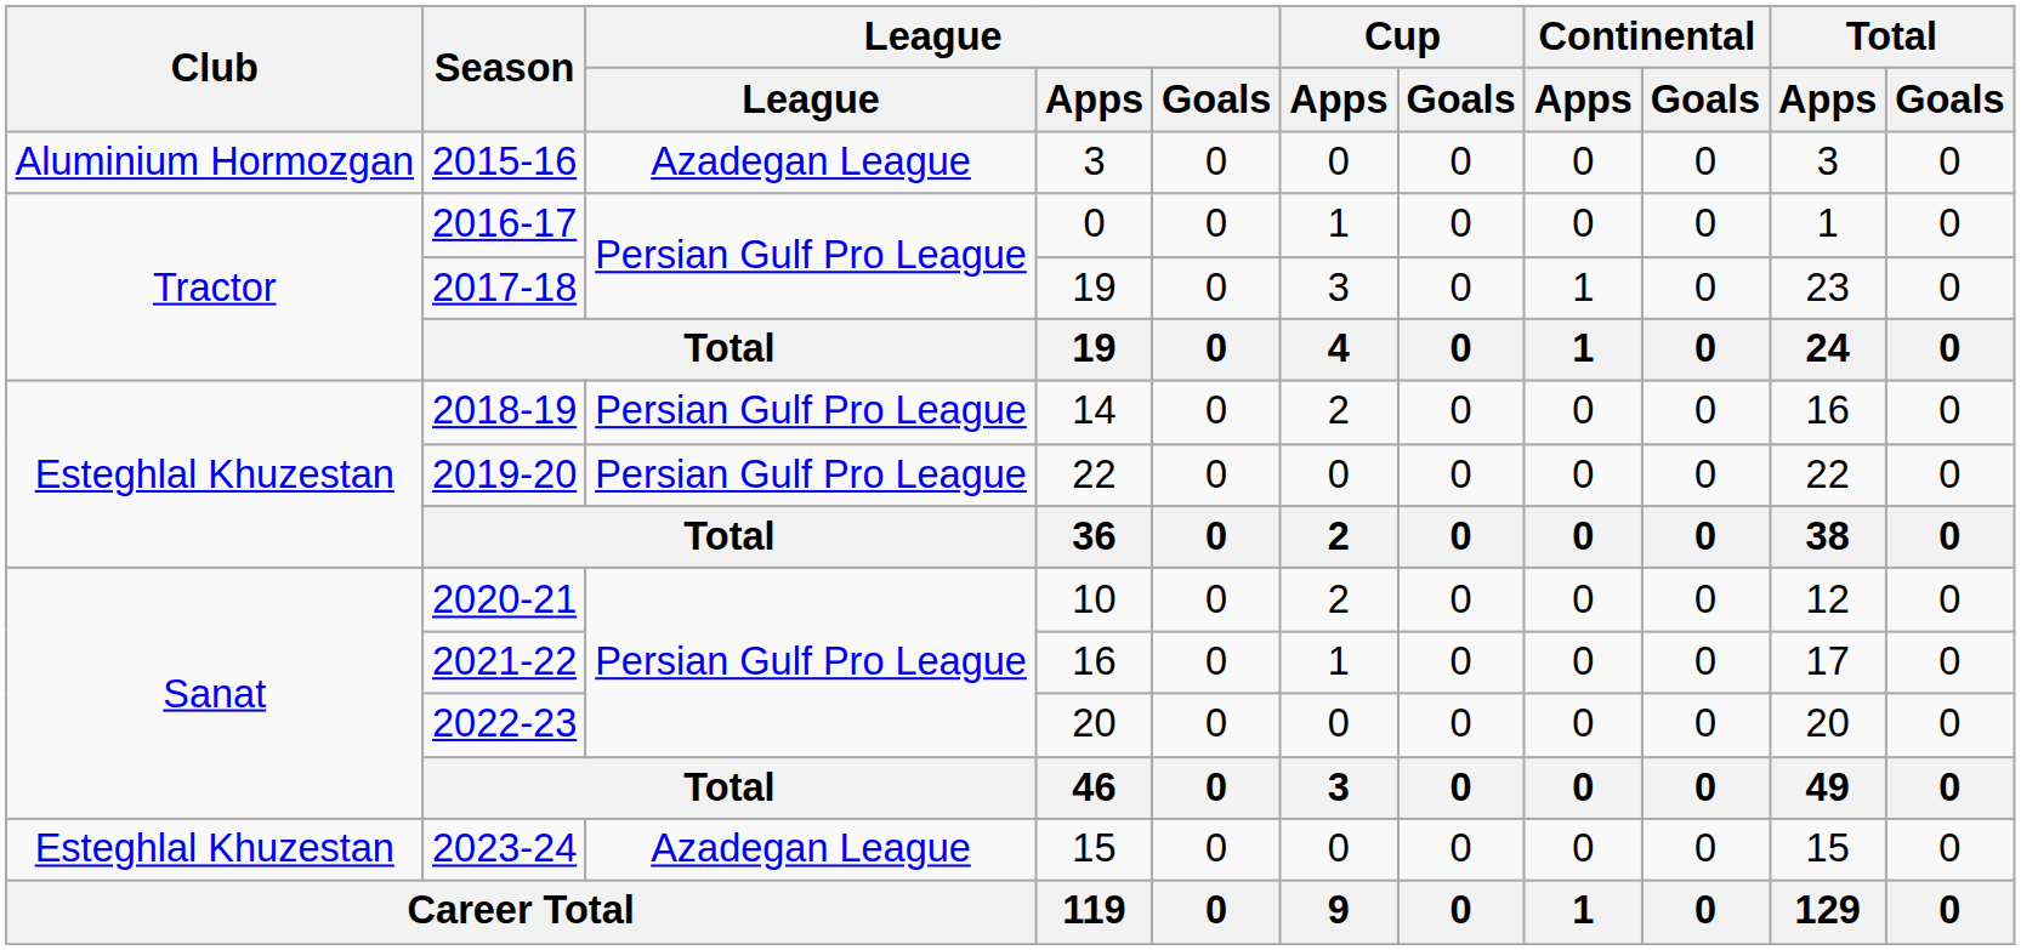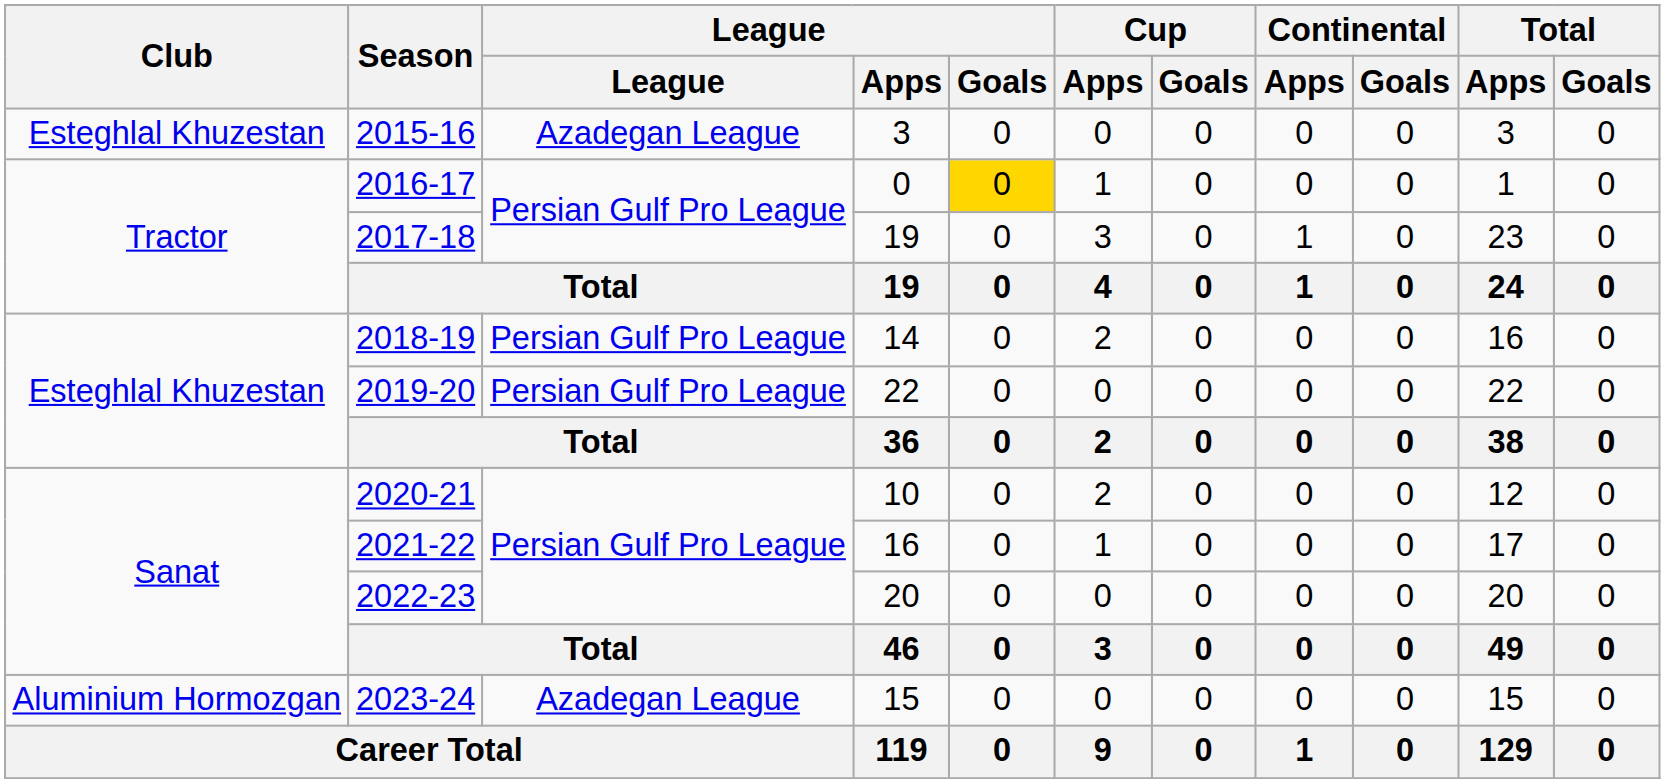 <table class="wikitable"style="text-align:center;">
 <tr>
 <th rowspan=2>Club</th>
 <th rowspan=2>Season</th>
 <th colspan=3>League</th>
 <th colspan=2>Cup</th>
 <th colspan=2>Continental</th>
 <th colspan=2>Total</th>
 </tr>
 <tr>
 <th>League</th>
 <th>Apps</th>
 <th>Goals</th>
 <th>Apps</th>
 <th>Goals</th>
 <th>Apps</th>
 <th>Goals</th>
 <th>Apps</th>
 <th>Goals</th>
 </tr>
 <tr>
-<td><a href='#'>Aluminium Hormozgan</a></td>
+<td><a href='#'>Esteghlal Khuzestan</a></td>
 <td><a href='#'>2015-16</a></td>
 <td><a href='#'>Azadegan League</a></td>
 <td>3</td>
 <td>0</td>
 <td>0</td>
 <td>0</td>
 <td>0</td>
 <td>0</td>
 <td>3</td>
 <td>0</td>
 </tr>
 <tr>
 <td rowspan="3"><a href='#'>Tractor</a></td>
 <td><a href='#'>2016-17</a></td>
 <td rowspan="2"><a href='#'>Persian Gulf Pro League</a></td>
 <td>0</td>
-<td>0</td>
+<td style="background: gold;">0</td>
 <td>1</td>
 <td>0</td>
 <td>0</td>
 <td>0</td>
 <td>1</td>
 <td>0</td>
 </tr>
 <tr>
 <td><a href='#'>2017-18</a></td>
 <td>19</td>
 <td>0</td>
 <td>3</td>
 <td>0</td>
 <td>1</td>
 <td>0</td>
 <td>23</td>
 <td>0</td>
 </tr>
 <tr>
 <th colspan=2>Total</th>
 <th>19</th>
 <th>0</th>
 <th>4</th>
 <th>0</th>
 <th>1</th>
 <th>0</th>
 <th>24</th>
 <th>0</th>
 </tr>
 <tr>
 <td rowspan="3"><a href='#'>Esteghlal Khuzestan</a></td>
 <td><a href='#'>2018-19</a></td>
 <td><a href='#'>Persian Gulf Pro League</a></td>
 <td>14</td>
 <td>0</td>
 <td>2</td>
 <td>0</td>
 <td>0</td>
 <td>0</td>
 <td>16</td>
 <td>0</td>
 </tr>
 <tr>
 <td><a href='#'>2019-20</a></td>
 <td><a href='#'>Persian Gulf Pro League</a></td>
 <td>22</td>
 <td>0</td>
 <td>0</td>
 <td>0</td>
 <td>0</td>
 <td>0</td>
 <td>22</td>
 <td>0</td>
 </tr>
 <tr>
 <th colspan=2>Total</th>
 <th>36</th>
 <th>0</th>
 <th>2</th>
 <th>0</th>
 <th>0</th>
 <th>0</th>
 <th>38</th>
 <th>0</th>
 </tr>
 <tr>
 <td rowspan="4"><a href='#'>Sanat</a></td>
 <td><a href='#'>2020-21</a></td>
 <td rowspan="3"><a href='#'>Persian Gulf Pro League</a></td>
 <td>10</td>
 <td>0</td>
 <td>2</td>
 <td>0</td>
 <td>0</td>
 <td>0</td>
 <td>12</td>
 <td>0</td>
 </tr>
 <tr>
 <td><a href='#'>2021-22</a></td>
 <td>16</td>
 <td>0</td>
 <td>1</td>
 <td>0</td>
 <td>0</td>
 <td>0</td>
 <td>17</td>
 <td>0</td>
 </tr>
 <tr>
 <td><a href='#'>2022-23</a></td>
 <td>20</td>
 <td>0</td>
 <td>0</td>
 <td>0</td>
 <td>0</td>
 <td>0</td>
 <td>20</td>
 <td>0</td>
 </tr>
 <tr>
 <th colspan=2>Total</th>
 <th>46</th>
 <th>0</th>
 <th>3</th>
 <th>0</th>
 <th>0</th>
 <th>0</th>
 <th>49</th>
 <th>0</th>
 </tr>
 <tr>
-<td><a href='#'>Esteghlal Khuzestan</a></td>
+<td><a href='#'>Aluminium Hormozgan</a></td>
 <td><a href='#'>2023-24</a></td>
 <td><a href='#'>Azadegan League</a></td>
 <td>15</td>
 <td>0</td>
 <td>0</td>
 <td>0</td>
 <td>0</td>
 <td>0</td>
 <td>15</td>
 <td>0</td>
 </tr>
 <tr>
 <th colspan=3>Career Total</th>
 <th>119</th>
 <th>0</th>
 <th>9</th>
 <th>0</th>
 <th>1</th>
 <th>0</th>
 <th>129</th>
 <th>0</th>
 </tr>
 <tr>
 </tr>
 </table>
